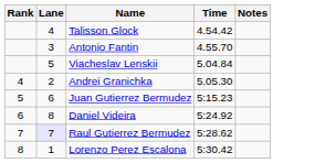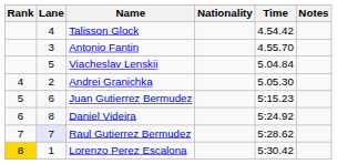 <table class="wikitable sortable" style="text-align:center">
 <tr>
 <th>Rank</th>
 <th>Lane</th>
 <th>Name</th>
+<th>Nationality</th>
 <th>Time</th>
 <th>Notes</th>
 </tr>
 <tr>
 <td></td>
 <td>4</td>
 <td align=left><a href='#'>Talisson Glock</a></td>
+<td align="left"></td>
 <td>4.54.42</td>
 <td></td>
 </tr>
 <tr>
 <td></td>
 <td>3</td>
 <td align=left><a href='#'>Antonio Fantin</a></td>
+<td align=left></td>
 <td>4.55.70</td>
 <td></td>
 </tr>
 <tr>
 <td></td>
 <td>5</td>
 <td align=left><a href='#'>Viacheslav Lenskii</a></td>
+<td align=left></td>
 <td>5.04.84</td>
 <td></td>
 </tr>
 <tr>
 <td>4</td>
 <td>2</td>
 <td align=left><a href='#'>Andrei Granichka</a></td>
+<td align=left></td>
 <td>5.05.30</td>
 <td></td>
 </tr>
 <tr>
 <td>5</td>
 <td>6</td>
 <td align=left><a href='#'>Juan Gutierrez Bermudez</a></td>
+<td align=left></td>
 <td>5:15.23</td>
 <td></td>
 </tr>
 <tr>
 <td>6</td>
 <td>8</td>
 <td align=left><a href='#'>Daniel Videira</a></td>
+<td align=left></td>
 <td>5:24.92</td>
 <td align=left></td>
 </tr>
 <tr>
 <td>7</td>
 <td style="background: lavender;">7</td>
 <td align=left><a href='#'>Raul Gutierrez Bermudez</a></td>
+<td align=left></td>
 <td>5:28.62</td>
 <td align=left></td>
 </tr>
 <tr>
-<td>8</td>
+<td style="background: gold;">8</td>
 <td>1</td>
 <td align=left><a href='#'>Lorenzo Perez Escalona</a></td>
+<td align=left></td>
 <td>5:30.42</td>
 <td></td>
 </tr>
 </table>
